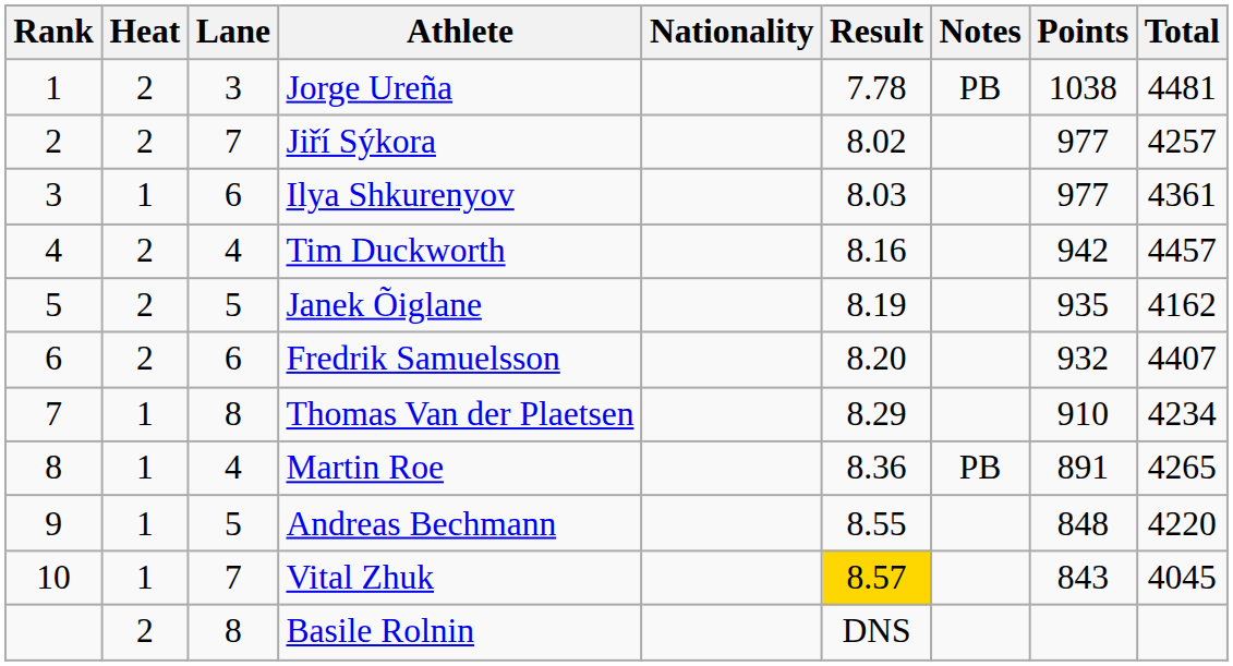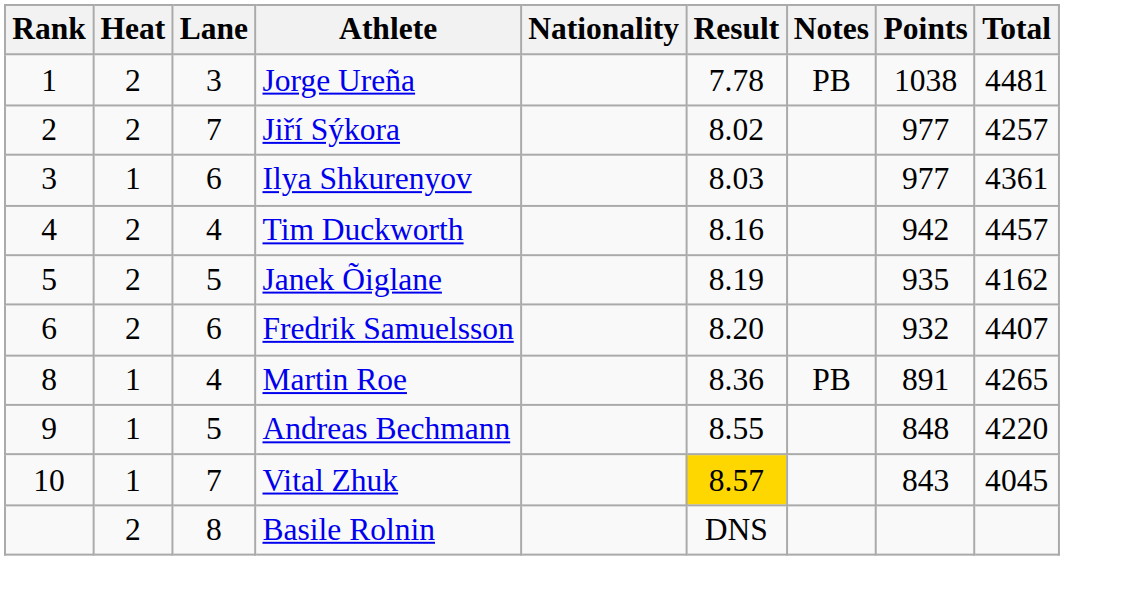 <table class="wikitable sortable" style="text-align:center">
 <tr>
 <th>Rank</th>
 <th>Heat</th>
 <th>Lane</th>
 <th>Athlete</th>
 <th>Nationality</th>
 <th>Result</th>
 <th>Notes</th>
 <th>Points</th>
 <th>Total</th>
 </tr>
 <tr>
 <td>1</td>
 <td>2</td>
 <td>3</td>
 <td align=left><a href='#'>Jorge Ureña</a></td>
 <td align=left></td>
 <td>7.78</td>
 <td>PB</td>
 <td>1038</td>
 <td>4481</td>
 </tr>
 <tr>
 <td>2</td>
 <td>2</td>
 <td>7</td>
 <td align=left><a href='#'>Jiří Sýkora</a></td>
 <td align=left></td>
 <td>8.02</td>
 <td></td>
 <td>977</td>
 <td>4257</td>
 </tr>
 <tr>
 <td>3</td>
 <td>1</td>
 <td>6</td>
 <td align=left><a href='#'>Ilya Shkurenyov</a></td>
 <td align=left></td>
 <td>8.03</td>
 <td></td>
 <td>977</td>
 <td>4361</td>
 </tr>
 <tr>
 <td>4</td>
 <td>2</td>
 <td>4</td>
 <td align=left><a href='#'>Tim Duckworth</a></td>
 <td align=left></td>
 <td>8.16</td>
 <td></td>
 <td>942</td>
 <td>4457</td>
 </tr>
 <tr>
 <td>5</td>
 <td>2</td>
 <td>5</td>
 <td align=left><a href='#'>Janek Õiglane</a></td>
 <td align=left></td>
 <td>8.19</td>
 <td></td>
 <td>935</td>
 <td>4162</td>
 </tr>
 <tr>
 <td>6</td>
 <td>2</td>
 <td>6</td>
 <td align=left><a href='#'>Fredrik Samuelsson</a></td>
 <td align=left></td>
 <td>8.20</td>
 <td></td>
 <td>932</td>
 <td>4407</td>
 </tr>
 <tr>
-<td>7</td>
-<td>1</td>
-<td>8</td>
-<td align=left><a href='#'>Thomas Van der Plaetsen</a></td>
-<td align=left></td>
-<td>8.29</td>
-<td></td>
-<td>910</td>
-<td>4234</td>
-</tr>
-<tr>
 <td>8</td>
 <td>1</td>
 <td>4</td>
 <td align=left><a href='#'>Martin Roe</a></td>
 <td align=left></td>
 <td>8.36</td>
 <td>PB</td>
 <td>891</td>
 <td>4265</td>
 </tr>
 <tr>
 <td>9</td>
 <td>1</td>
 <td>5</td>
 <td align=left><a href='#'>Andreas Bechmann</a></td>
 <td align=left></td>
 <td>8.55</td>
 <td></td>
 <td>848</td>
 <td>4220</td>
 </tr>
 <tr>
 <td>10</td>
 <td>1</td>
 <td>7</td>
 <td align=left><a href='#'>Vital Zhuk</a></td>
 <td align=left></td>
 <td style="background: gold;">8.57</td>
 <td></td>
 <td>843</td>
 <td>4045</td>
 </tr>
 <tr>
 <td></td>
 <td>2</td>
 <td>8</td>
 <td align=left><a href='#'>Basile Rolnin</a></td>
 <td align=left></td>
 <td>DNS</td>
 <td></td>
 <td></td>
 <td></td>
 </tr>
 </table>
